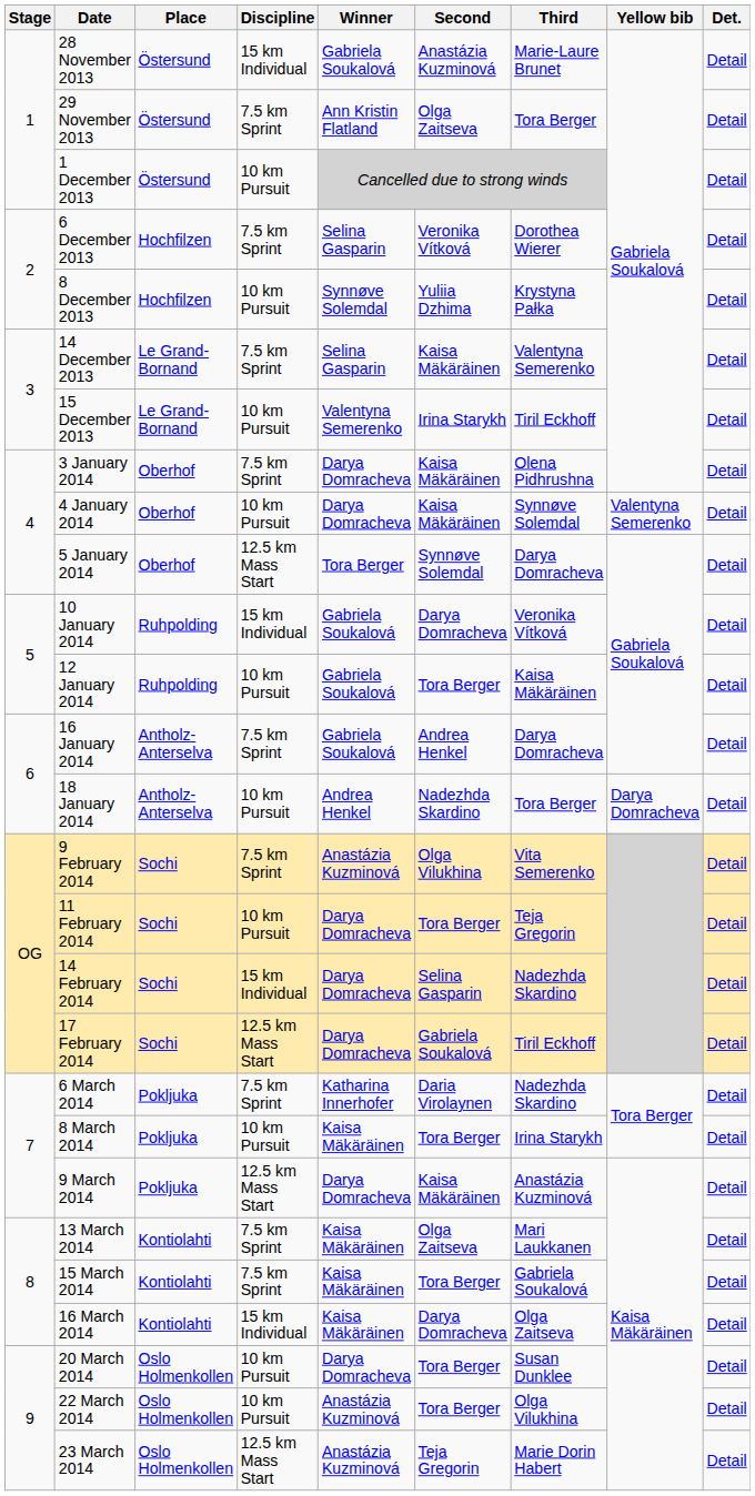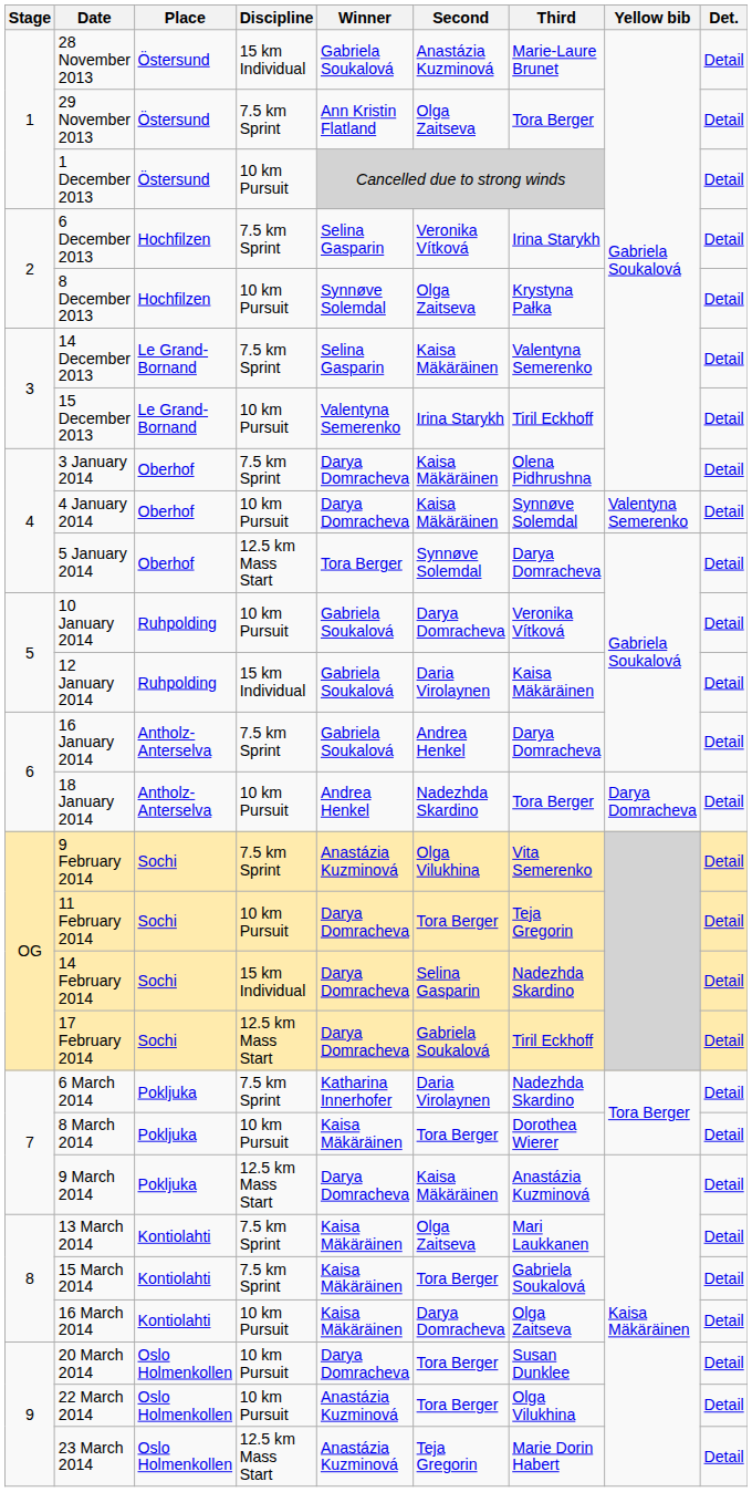 <table class="wikitable" style="font-size:95%;">
 <tr>
 <th width="10">Stage</th>
 <th width="120">Date</th>
 <th width="148">Place</th>
 <th width="110">Discipline</th>
 <th width="190">Winner</th>
 <th width="190">Second</th>
 <th width="190">Third</th>
 <th width="190">Yellow bib <br> </th>
 <th width="8">Det.</th>
 </tr>
 <tr>
 <td align=center rowspan="3">1</td>
 <td>28 November 2013</td>
 <td> <a href='#'>Östersund</a></td>
 <td>15 km Individual</td>
 <td> <a href='#'>Gabriela Soukalová</a></td>
 <td> <a href='#'>Anastázia Kuzminová</a></td>
 <td> <a href='#'>Marie-Laure Brunet</a></td>
 <td rowspan="8"> <a href='#'>Gabriela Soukalová</a></td>
 <td><a href='#'>Detail</a></td>
 </tr>
 <tr>
 <td>29 November 2013</td>
 <td> <a href='#'>Östersund</a></td>
 <td>7.5 km Sprint</td>
 <td> <a href='#'>Ann Kristin Flatland</a></td>
 <td> <a href='#'>Olga Zaitseva</a></td>
 <td> <a href='#'>Tora Berger</a></td>
 <td><a href='#'>Detail</a></td>
 </tr>
 <tr>
 <td>1 December 2013</td>
 <td> <a href='#'>Östersund</a></td>
 <td>10 km Pursuit</td>
 <td colspan="3" align="center" bgcolor=lightgrey><em>Cancelled due to strong winds</em></td>
 <td><a href='#'>Detail</a></td>
 </tr>
 <tr>
 <td align=center rowspan="2">2</td>
 <td>6 December 2013</td>
 <td> <a href='#'>Hochfilzen</a></td>
 <td>7.5 km Sprint</td>
 <td> <a href='#'>Selina Gasparin</a></td>
 <td> <a href='#'>Veronika Vítková</a></td>
-<td> <a href='#'>Dorothea Wierer</a></td>
+<td> <a href='#'>Irina Starykh</a></td>
 <td><a href='#'>Detail</a></td>
 </tr>
 <tr>
 <td>8 December 2013</td>
 <td> <a href='#'>Hochfilzen</a></td>
 <td>10 km Pursuit</td>
 <td> <a href='#'>Synnøve Solemdal</a></td>
-<td> <a href='#'>Yuliia Dzhima</a></td>
+<td> <a href='#'>Olga Zaitseva</a></td>
 <td> <a href='#'>Krystyna Pałka</a></td>
 <td><a href='#'>Detail</a></td>
 </tr>
 <tr>
 <td align=center rowspan="2">3</td>
 <td>14 December 2013</td>
 <td> <a href='#'>Le Grand-Bornand</a></td>
 <td>7.5 km Sprint</td>
 <td> <a href='#'>Selina Gasparin</a></td>
 <td> <a href='#'>Kaisa Mäkäräinen</a></td>
 <td> <a href='#'>Valentyna Semerenko</a></td>
 <td><a href='#'>Detail</a></td>
 </tr>
 <tr>
 <td>15 December 2013</td>
 <td> <a href='#'>Le Grand-Bornand</a></td>
 <td>10 km Pursuit</td>
 <td> <a href='#'>Valentyna Semerenko</a></td>
 <td> <a href='#'>Irina Starykh</a></td>
 <td> <a href='#'>Tiril Eckhoff</a></td>
 <td><a href='#'>Detail</a></td>
 </tr>
 <tr>
 <td align=center rowspan="3">4</td>
 <td>3 January 2014</td>
 <td> <a href='#'>Oberhof</a></td>
 <td>7.5 km Sprint</td>
 <td> <a href='#'>Darya Domracheva</a></td>
 <td> <a href='#'>Kaisa Mäkäräinen</a></td>
 <td> <a href='#'>Olena Pidhrushna</a></td>
 <td><a href='#'>Detail</a></td>
 </tr>
 <tr>
 <td>4 January 2014</td>
 <td> <a href='#'>Oberhof</a></td>
 <td>10 km Pursuit</td>
 <td> <a href='#'>Darya Domracheva</a></td>
 <td> <a href='#'>Kaisa Mäkäräinen</a></td>
 <td> <a href='#'>Synnøve Solemdal</a></td>
 <td> <a href='#'>Valentyna Semerenko</a></td>
 <td><a href='#'>Detail</a></td>
 </tr>
 <tr>
 <td>5 January 2014</td>
 <td> <a href='#'>Oberhof</a></td>
 <td>12.5 km Mass Start</td>
 <td> <a href='#'>Tora Berger</a></td>
 <td> <a href='#'>Synnøve Solemdal</a></td>
 <td> <a href='#'>Darya Domracheva</a></td>
 <td rowspan="4"> <a href='#'>Gabriela Soukalová</a></td>
 <td><a href='#'>Detail</a></td>
 </tr>
 <tr>
 <td align=center rowspan="2">5</td>
 <td>10 January 2014</td>
 <td> <a href='#'>Ruhpolding</a></td>
-<td>15 km Individual</td>
+<td>10 km Pursuit</td>
 <td> <a href='#'>Gabriela Soukalová</a></td>
 <td> <a href='#'>Darya Domracheva</a></td>
 <td> <a href='#'>Veronika Vítková</a></td>
 <td><a href='#'>Detail</a></td>
 </tr>
 <tr>
 <td>12 January 2014</td>
 <td> <a href='#'>Ruhpolding</a></td>
-<td>10 km Pursuit</td>
+<td>15 km Individual</td>
 <td> <a href='#'>Gabriela Soukalová</a></td>
-<td> <a href='#'>Tora Berger</a></td>
+<td> <a href='#'>Daria Virolaynen</a></td>
 <td> <a href='#'>Kaisa Mäkäräinen</a></td>
 <td><a href='#'>Detail</a></td>
 </tr>
 <tr>
 <td align=center rowspan="2">6</td>
 <td>16 January 2014</td>
 <td> <a href='#'>Antholz-Anterselva</a></td>
 <td>7.5 km Sprint</td>
 <td> <a href='#'>Gabriela Soukalová</a></td>
 <td> <a href='#'>Andrea Henkel</a></td>
 <td> <a href='#'>Darya Domracheva</a></td>
 <td><a href='#'>Detail</a></td>
 </tr>
 <tr>
 <td>18 January 2014</td>
 <td> <a href='#'>Antholz-Anterselva</a></td>
 <td>10 km Pursuit</td>
 <td> <a href='#'>Andrea Henkel</a></td>
 <td> <a href='#'>Nadezhda Skardino</a></td>
 <td> <a href='#'>Tora Berger</a></td>
 <td> <a href='#'>Darya Domracheva</a></td>
 <td><a href='#'>Detail</a></td>
 </tr>
 <tr style="background:#FFEBAD">
 <td align=center rowspan="4">OG</td>
 <td>9 February 2014</td>
 <td> <a href='#'>Sochi</a></td>
 <td>7.5 km Sprint</td>
 <td> <a href='#'>Anastázia Kuzminová</a></td>
 <td> <a href='#'>Olga Vilukhina</a></td>
 <td> <a href='#'>Vita Semerenko</a></td>
 <td rowspan="4" align="center" bgcolor=lightgrey></td>
 <td><a href='#'>Detail</a></td>
 </tr>
 <tr style="background:#FFEBAD">
 <td>11 February 2014</td>
 <td> <a href='#'>Sochi</a></td>
 <td>10 km Pursuit</td>
 <td> <a href='#'>Darya Domracheva</a></td>
 <td> <a href='#'>Tora Berger</a></td>
 <td> <a href='#'>Teja Gregorin</a></td>
 <td><a href='#'>Detail</a></td>
 </tr>
 <tr style="background:#FFEBAD">
 <td>14 February 2014</td>
 <td> <a href='#'>Sochi</a></td>
 <td>15 km Individual</td>
 <td> <a href='#'>Darya Domracheva</a></td>
 <td> <a href='#'>Selina Gasparin</a></td>
 <td> <a href='#'>Nadezhda Skardino</a></td>
 <td><a href='#'>Detail</a></td>
 </tr>
 <tr style="background:#FFEBAD">
 <td>17 February 2014</td>
 <td> <a href='#'>Sochi</a></td>
 <td>12.5 km Mass Start</td>
 <td> <a href='#'>Darya Domracheva</a></td>
 <td> <a href='#'>Gabriela Soukalová</a></td>
 <td> <a href='#'>Tiril Eckhoff</a></td>
 <td><a href='#'>Detail</a></td>
 </tr>
 <tr>
 <td align=center rowspan="3">7</td>
 <td>6 March 2014</td>
 <td> <a href='#'>Pokljuka</a></td>
 <td>7.5 km Sprint</td>
 <td> <a href='#'>Katharina Innerhofer</a></td>
 <td> <a href='#'>Daria Virolaynen</a></td>
 <td> <a href='#'>Nadezhda Skardino</a></td>
 <td rowspan="2"> <a href='#'>Tora Berger</a></td>
 <td><a href='#'>Detail</a></td>
 </tr>
 <tr>
 <td>8 March 2014</td>
 <td> <a href='#'>Pokljuka</a></td>
 <td>10 km Pursuit</td>
 <td> <a href='#'>Kaisa Mäkäräinen</a></td>
 <td> <a href='#'>Tora Berger</a></td>
-<td> <a href='#'>Irina Starykh</a></td>
+<td> <a href='#'>Dorothea Wierer</a></td>
 <td><a href='#'>Detail</a></td>
 </tr>
 <tr>
 <td>9 March 2014</td>
 <td> <a href='#'>Pokljuka</a></td>
 <td>12.5 km Mass Start</td>
 <td> <a href='#'>Darya Domracheva</a></td>
 <td> <a href='#'>Kaisa Mäkäräinen</a></td>
 <td> <a href='#'>Anastázia Kuzminová</a></td>
 <td rowspan="7"> <a href='#'>Kaisa Mäkäräinen</a></td>
 <td><a href='#'>Detail</a></td>
 </tr>
 <tr>
 <td align=center rowspan="3">8</td>
 <td>13 March 2014</td>
 <td> <a href='#'>Kontiolahti</a></td>
 <td>7.5 km Sprint</td>
 <td> <a href='#'>Kaisa Mäkäräinen</a></td>
 <td> <a href='#'>Olga Zaitseva</a></td>
 <td> <a href='#'>Mari Laukkanen</a></td>
 <td><a href='#'>Detail</a></td>
 </tr>
 <tr>
 <td>15 March 2014</td>
 <td> <a href='#'>Kontiolahti</a></td>
 <td>7.5 km Sprint</td>
 <td> <a href='#'>Kaisa Mäkäräinen</a></td>
 <td> <a href='#'>Tora Berger</a></td>
 <td> <a href='#'>Gabriela Soukalová</a></td>
 <td><a href='#'>Detail</a></td>
 </tr>
 <tr>
 <td>16 March 2014</td>
 <td> <a href='#'>Kontiolahti</a></td>
-<td>15 km Individual</td>
+<td>10 km Pursuit</td>
 <td> <a href='#'>Kaisa Mäkäräinen</a></td>
 <td> <a href='#'>Darya Domracheva</a></td>
 <td> <a href='#'>Olga Zaitseva</a></td>
 <td><a href='#'>Detail</a></td>
 </tr>
 <tr>
 <td align=center rowspan="3">9</td>
 <td>20 March 2014</td>
 <td> <a href='#'>Oslo Holmenkollen</a></td>
 <td>10 km Pursuit</td>
 <td> <a href='#'>Darya Domracheva</a></td>
 <td> <a href='#'>Tora Berger</a></td>
 <td> <a href='#'>Susan Dunklee</a></td>
 <td><a href='#'>Detail</a></td>
 </tr>
 <tr>
 <td>22 March 2014</td>
 <td> <a href='#'>Oslo Holmenkollen</a></td>
 <td>10 km Pursuit</td>
 <td> <a href='#'>Anastázia Kuzminová</a></td>
 <td> <a href='#'>Tora Berger</a></td>
 <td> <a href='#'>Olga Vilukhina</a></td>
 <td><a href='#'>Detail</a></td>
 </tr>
 <tr>
 <td>23 March 2014</td>
 <td> <a href='#'>Oslo Holmenkollen</a></td>
 <td>12.5 km Mass Start</td>
 <td> <a href='#'>Anastázia Kuzminová</a></td>
 <td> <a href='#'>Teja Gregorin</a></td>
 <td> <a href='#'>Marie Dorin Habert</a></td>
 <td><a href='#'>Detail</a></td>
 </tr>
 </table>
